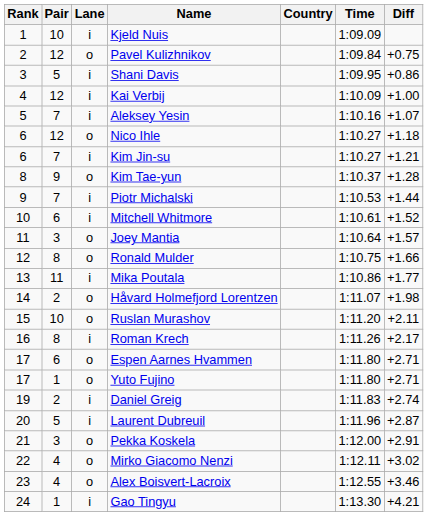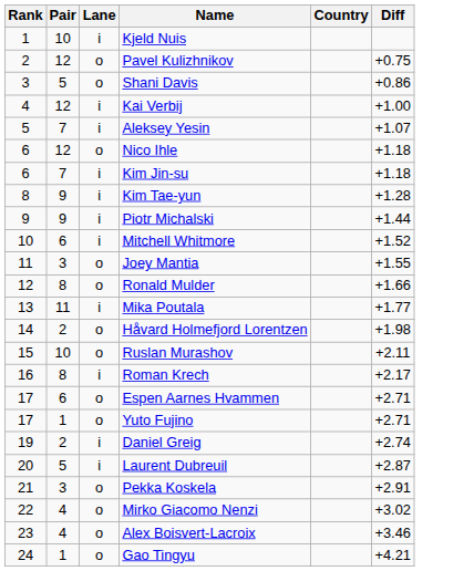 <table class="wikitable sortable" style="text-align:center">
 <tr>
 <th>Rank</th>
 <th>Pair</th>
 <th>Lane</th>
 <th>Name</th>
 <th>Country</th>
-<th>Time</th>
 <th>Diff</th>
 </tr>
 <tr>
 <td>1</td>
 <td>10</td>
 <td>i</td>
 <td align=left><a href='#'>Kjeld Nuis</a></td>
 <td align=left></td>
-<td>1:09.09</td>
 <td></td>
 </tr>
 <tr>
 <td>2</td>
 <td>12</td>
 <td>o</td>
 <td align=left><a href='#'>Pavel Kulizhnikov</a></td>
 <td align=left></td>
-<td>1:09.84</td>
 <td>+0.75</td>
 </tr>
 <tr>
 <td>3</td>
 <td>5</td>
-<td>i</td>
+<td>o</td>
 <td align=left><a href='#'>Shani Davis</a></td>
 <td align=left></td>
-<td>1:09.95</td>
 <td>+0.86</td>
 </tr>
 <tr>
 <td>4</td>
 <td>12</td>
 <td>i</td>
 <td align=left><a href='#'>Kai Verbij</a></td>
 <td align=left></td>
-<td>1:10.09</td>
 <td>+1.00</td>
 </tr>
 <tr>
 <td>5</td>
 <td>7</td>
 <td>i</td>
 <td align=left><a href='#'>Aleksey Yesin</a></td>
 <td align=left></td>
-<td>1:10.16</td>
 <td>+1.07</td>
 </tr>
 <tr>
 <td>6</td>
 <td>12</td>
 <td>o</td>
 <td align=left><a href='#'>Nico Ihle</a></td>
 <td align=left></td>
-<td>1:10.27</td>
 <td>+1.18</td>
 </tr>
 <tr>
 <td>6</td>
 <td>7</td>
 <td>i</td>
 <td align=left><a href='#'>Kim Jin-su</a></td>
 <td align=left></td>
-<td>1:10.27</td>
-<td>+1.21</td>
+<td>+1.18</td>
 </tr>
 <tr>
 <td>8</td>
 <td>9</td>
-<td>o</td>
+<td>i</td>
 <td align=left><a href='#'>Kim Tae-yun</a></td>
 <td align=left></td>
-<td>1:10.37</td>
 <td>+1.28</td>
 </tr>
 <tr>
 <td>9</td>
-<td>7</td>
+<td>9</td>
 <td>i</td>
 <td align=left><a href='#'>Piotr Michalski</a></td>
 <td align=left></td>
-<td>1:10.53</td>
 <td>+1.44</td>
 </tr>
 <tr>
 <td>10</td>
 <td>6</td>
 <td>i</td>
 <td align=left><a href='#'>Mitchell Whitmore</a></td>
 <td align=left></td>
-<td>1:10.61</td>
 <td>+1.52</td>
 </tr>
 <tr>
 <td>11</td>
 <td>3</td>
 <td>o</td>
 <td align=left><a href='#'>Joey Mantia</a></td>
 <td align=left></td>
-<td>1:10.64</td>
-<td>+1.57</td>
+<td>+1.55</td>
 </tr>
 <tr>
 <td>12</td>
 <td>8</td>
 <td>o</td>
 <td align=left><a href='#'>Ronald Mulder</a></td>
 <td align=left></td>
-<td>1:10.75</td>
 <td>+1.66</td>
 </tr>
 <tr>
 <td>13</td>
 <td>11</td>
 <td>i</td>
 <td align=left><a href='#'>Mika Poutala</a></td>
 <td align=left></td>
-<td>1:10.86</td>
 <td>+1.77</td>
 </tr>
 <tr>
 <td>14</td>
 <td>2</td>
 <td>o</td>
 <td align=left><a href='#'>Håvard Holmefjord Lorentzen</a></td>
 <td align=left></td>
-<td>1:11.07</td>
 <td>+1.98</td>
 </tr>
 <tr>
 <td>15</td>
 <td>10</td>
 <td>o</td>
 <td align=left><a href='#'>Ruslan Murashov</a></td>
 <td align=left></td>
-<td>1:11.20</td>
 <td>+2.11</td>
 </tr>
 <tr>
 <td>16</td>
 <td>8</td>
 <td>i</td>
 <td align=left><a href='#'>Roman Krech</a></td>
 <td align=left></td>
-<td>1:11.26</td>
 <td>+2.17</td>
 </tr>
 <tr>
 <td>17</td>
 <td>6</td>
 <td>o</td>
 <td align=left><a href='#'>Espen Aarnes Hvammen</a></td>
 <td align=left></td>
-<td>1:11.80</td>
 <td>+2.71</td>
 </tr>
 <tr>
 <td>17</td>
 <td>1</td>
 <td>o</td>
 <td align=left><a href='#'>Yuto Fujino</a></td>
 <td align=left></td>
-<td>1:11.80</td>
 <td>+2.71</td>
 </tr>
 <tr>
 <td>19</td>
 <td>2</td>
 <td>i</td>
 <td align=left><a href='#'>Daniel Greig</a></td>
 <td align=left></td>
-<td>1:11.83</td>
 <td>+2.74</td>
 </tr>
 <tr>
 <td>20</td>
 <td>5</td>
 <td>i</td>
 <td align=left><a href='#'>Laurent Dubreuil</a></td>
 <td align=left></td>
-<td>1:11.96</td>
 <td>+2.87</td>
 </tr>
 <tr>
 <td>21</td>
 <td>3</td>
 <td>o</td>
 <td align=left><a href='#'>Pekka Koskela</a></td>
 <td align=left></td>
-<td>1:12.00</td>
 <td>+2.91</td>
 </tr>
 <tr>
 <td>22</td>
 <td>4</td>
 <td>o</td>
 <td align=left><a href='#'>Mirko Giacomo Nenzi</a></td>
 <td align=left></td>
-<td>1:12.11</td>
 <td>+3.02</td>
 </tr>
 <tr>
 <td>23</td>
 <td>4</td>
 <td>o</td>
 <td align=left><a href='#'>Alex Boisvert-Lacroix</a></td>
 <td align=left></td>
-<td>1:12.55</td>
 <td>+3.46</td>
 </tr>
 <tr>
 <td>24</td>
 <td>1</td>
-<td>i</td>
+<td>o</td>
 <td align=left><a href='#'>Gao Tingyu</a></td>
 <td align=left></td>
-<td>1:13.30</td>
 <td>+4.21</td>
 </tr>
 </table>
